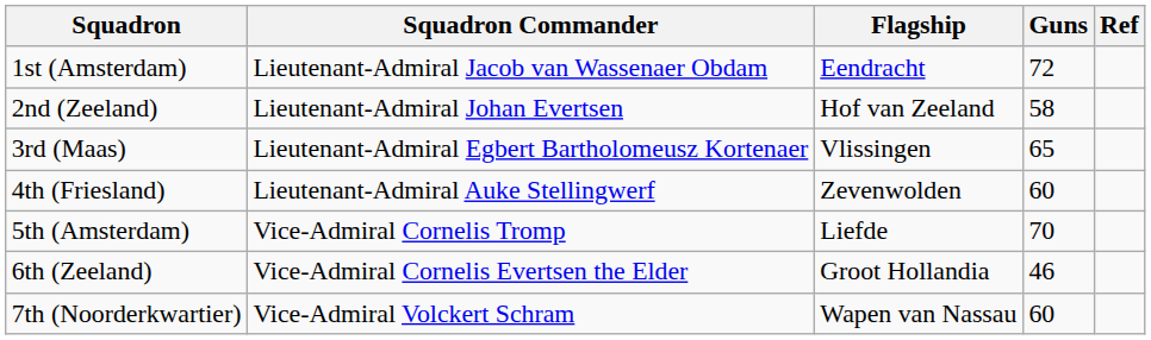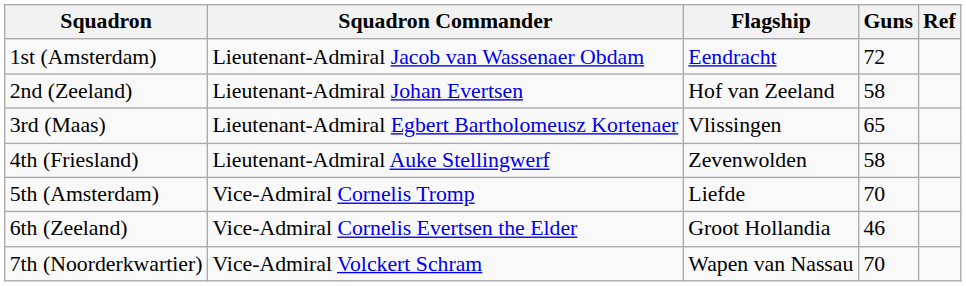 <table class="wikitable">
 <tr>
 <th>Squadron</th>
 <th>Squadron Commander</th>
 <th>Flagship</th>
 <th>Guns</th>
 <th>Ref</th>
 </tr>
 <tr>
 <td>1st (Amsterdam)</td>
 <td>Lieutenant-Admiral <a href='#'>Jacob van Wassenaer Obdam</a></td>
 <td><a href='#'>Eendracht</a></td>
 <td>72</td>
 <td></td>
 </tr>
 <tr>
 <td>2nd (Zeeland)</td>
 <td>Lieutenant-Admiral <a href='#'>Johan Evertsen</a></td>
 <td>Hof van Zeeland</td>
 <td>58</td>
 <td></td>
 </tr>
 <tr>
 <td>3rd (Maas)</td>
 <td>Lieutenant-Admiral <a href='#'>Egbert Bartholomeusz Kortenaer</a></td>
 <td>Vlissingen</td>
 <td>65</td>
 <td></td>
 </tr>
 <tr>
 <td>4th (Friesland)</td>
 <td>Lieutenant-Admiral <a href='#'>Auke Stellingwerf</a></td>
 <td>Zevenwolden</td>
-<td>60</td>
+<td>58</td>
 <td></td>
 </tr>
 <tr>
 <td>5th (Amsterdam)</td>
 <td>Vice-Admiral <a href='#'>Cornelis Tromp</a></td>
 <td>Liefde</td>
 <td>70</td>
 <td></td>
 </tr>
 <tr>
 <td>6th (Zeeland)</td>
 <td>Vice-Admiral <a href='#'>Cornelis Evertsen the Elder</a></td>
 <td>Groot Hollandia</td>
 <td>46</td>
 <td></td>
 </tr>
 <tr>
 <td>7th (Noorderkwartier)</td>
 <td>Vice-Admiral <a href='#'>Volckert Schram</a></td>
 <td>Wapen van Nassau</td>
-<td>60</td>
+<td>70</td>
 <td></td>
 </tr>
 </table>
